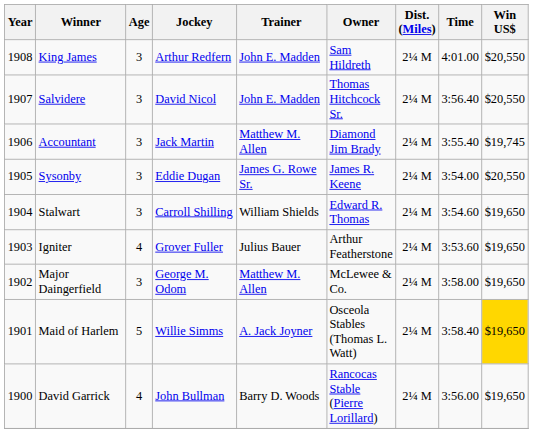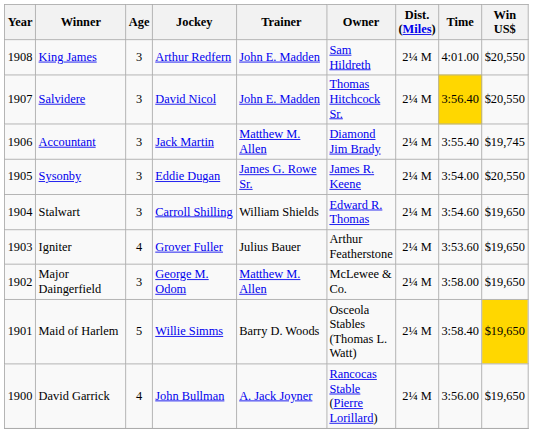 <table class="wikitable sortable" style="font-size:90%">
 <tr>
 <th style="width:30px">Year<br></th>
 <th style="width:110px">Winner<br></th>
 <th style="width:20px">Age<br></th>
 <th style="width:110px">Jockey<br></th>
 <th style="width:120px">Trainer<br></th>
 <th>Owner<br></th>
 <th style="width:25px">Dist.<br> <span>(<a href='#'>Miles</a>)</span></th>
 <th style="width:25px">Time<br></th>
 <th style="width:25px">Win<br>US$</th>
 </tr>
 <tr>
 <td align=center>1908</td>
 <td><a href='#'>King James</a></td>
 <td align=center>3</td>
 <td><a href='#'>Arthur Redfern</a></td>
 <td><a href='#'>John E. Madden</a></td>
 <td><a href='#'>Sam Hildreth</a></td>
 <td align=center>2¼ M</td>
 <td align=center>4:01.00</td>
 <td align=center>$20,550</td>
 </tr>
 <tr>
 <td align=center>1907</td>
 <td><a href='#'>Salvidere</a></td>
 <td align=center>3</td>
 <td><a href='#'>David Nicol</a></td>
 <td><a href='#'>John E. Madden</a></td>
 <td><a href='#'>Thomas Hitchcock Sr.</a></td>
 <td align=center>2¼ M</td>
-<td align=center>3:56.40</td>
+<td align=center style="background: gold;">3:56.40</td>
 <td align=center>$20,550</td>
 </tr>
 <tr>
 <td align=center>1906</td>
 <td><a href='#'>Accountant</a></td>
 <td align=center>3</td>
 <td><a href='#'>Jack Martin</a></td>
 <td><a href='#'>Matthew M. Allen</a></td>
 <td><a href='#'>Diamond Jim Brady</a></td>
 <td align=center>2¼ M</td>
 <td align=center>3:55.40</td>
 <td align=center>$19,745</td>
 </tr>
 <tr>
 <td align=center>1905</td>
 <td><a href='#'>Sysonby</a></td>
 <td align=center>3</td>
 <td><a href='#'>Eddie Dugan</a></td>
 <td><a href='#'>James G. Rowe Sr.</a></td>
 <td><a href='#'>James R. Keene</a></td>
 <td align=center>2¼ M</td>
 <td align=center>3:54.00</td>
 <td align=center>$20,550</td>
 </tr>
 <tr>
 <td align=center>1904</td>
 <td>Stalwart</td>
 <td align=center>3</td>
 <td><a href='#'>Carroll Shilling</a></td>
 <td>William Shields</td>
 <td><a href='#'>Edward R. Thomas</a></td>
 <td align=center>2¼ M</td>
 <td align=center>3:54.60</td>
 <td align=center>$19,650</td>
 </tr>
 <tr>
 <td align=center>1903</td>
 <td>Igniter</td>
 <td align=center>4</td>
 <td><a href='#'>Grover Fuller</a></td>
 <td>Julius Bauer</td>
 <td>Arthur Featherstone</td>
 <td align=center>2¼ M</td>
 <td align=center>3:53.60</td>
 <td align=center>$19,650</td>
 </tr>
 <tr>
 <td align=center>1902</td>
 <td>Major Daingerfield</td>
 <td align=center>3</td>
 <td><a href='#'>George M. Odom</a></td>
 <td><a href='#'>Matthew M. Allen</a></td>
 <td>McLewee & Co.</td>
 <td align=center>2¼ M</td>
 <td align=center>3:58.00</td>
 <td align=center>$19,650</td>
 </tr>
 <tr>
 <td align=center>1901</td>
 <td>Maid of Harlem</td>
 <td align=center>5</td>
 <td><a href='#'>Willie Simms</a></td>
-<td><a href='#'>A. Jack Joyner</a></td>
+<td>Barry D. Woods</td>
 <td>Osceola Stables (Thomas L. Watt)</td>
 <td align=center>2¼ M</td>
 <td align=center>3:58.40</td>
 <td align=center style="background: gold;">$19,650</td>
 </tr>
 <tr>
 <td align=center>1900</td>
 <td>David Garrick</td>
 <td align=center>4</td>
 <td><a href='#'>John Bullman</a></td>
-<td>Barry D. Woods</td>
+<td><a href='#'>A. Jack Joyner</a></td>
 <td><a href='#'>Rancocas Stable</a> (<a href='#'>Pierre Lorillard</a>)</td>
 <td align=center>2¼ M</td>
 <td align=center>3:56.00</td>
 <td align=center>$19,650</td>
 </tr>
 <tr>
 </tr>
 </table>
